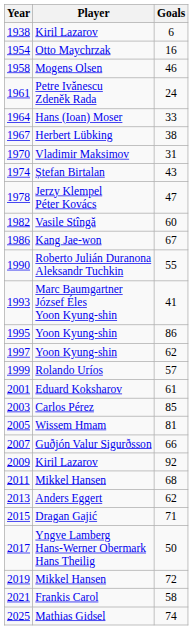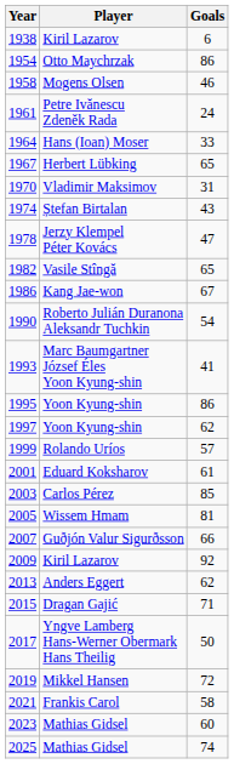 <table class="wikitable">
 <tr>
 <th>Year</th>
 <th>Player</th>
 <th>Goals</th>
 </tr>
 <tr>
 <td><a href='#'>1938</a></td>
 <td> <a href='#'>Kiril Lazarov</a></td>
 <td align=center>6</td>
 </tr>
 <tr>
 <td><a href='#'>1954</a></td>
 <td> <a href='#'>Otto Maychrzak</a></td>
-<td align=center>16</td>
+<td align=center>86</td>
 </tr>
 <tr>
 <td><a href='#'>1958</a></td>
 <td> <a href='#'>Mogens Olsen</a></td>
 <td align=center>46</td>
 </tr>
 <tr>
 <td><a href='#'>1961</a></td>
 <td> <a href='#'>Petre Ivănescu</a><br> <a href='#'>Zdeněk Rada</a></td>
 <td align=center>24</td>
 </tr>
 <tr>
 <td><a href='#'>1964</a></td>
 <td> <a href='#'>Hans (Ioan) Moser</a></td>
 <td align=center>33</td>
 </tr>
 <tr>
 <td><a href='#'>1967</a></td>
 <td> <a href='#'>Herbert Lübking</a></td>
-<td align=center>38</td>
+<td align=center>65</td>
 </tr>
 <tr>
 <td><a href='#'>1970</a></td>
 <td> <a href='#'>Vladimir Maksimov</a></td>
 <td align=center>31</td>
 </tr>
 <tr>
 <td><a href='#'>1974</a></td>
 <td> <a href='#'>Ștefan Birtalan</a></td>
 <td align=center>43</td>
 </tr>
 <tr>
 <td><a href='#'>1978</a></td>
 <td> <a href='#'>Jerzy Klempel</a><br> <a href='#'>Péter Kovács</a></td>
 <td align=center>47</td>
 </tr>
 <tr>
 <td><a href='#'>1982</a></td>
 <td> <a href='#'>Vasile Stîngă</a></td>
-<td align=center>60</td>
+<td align=center>65</td>
 </tr>
 <tr>
 <td><a href='#'>1986</a></td>
 <td> <a href='#'>Kang Jae-won</a></td>
 <td align=center>67</td>
 </tr>
 <tr>
 <td><a href='#'>1990</a></td>
 <td> <a href='#'>Roberto Julián Duranona</a><br> <a href='#'>Aleksandr Tuchkin</a></td>
-<td align=center>55</td>
+<td align=center>54</td>
 </tr>
 <tr>
 <td><a href='#'>1993</a></td>
 <td> <a href='#'>Marc Baumgartner</a><br> <a href='#'>József Éles</a><br> <a href='#'>Yoon Kyung-shin</a></td>
 <td align=center>41</td>
 </tr>
 <tr>
 <td><a href='#'>1995</a></td>
 <td> <a href='#'>Yoon Kyung-shin</a></td>
 <td align=center>86</td>
 </tr>
 <tr>
 <td><a href='#'>1997</a></td>
 <td> <a href='#'>Yoon Kyung-shin</a></td>
 <td align=center>62</td>
 </tr>
 <tr>
 <td><a href='#'>1999</a></td>
 <td> <a href='#'>Rolando Uríos</a></td>
 <td align=center>57</td>
 </tr>
 <tr>
 <td><a href='#'>2001</a></td>
 <td> <a href='#'>Eduard Koksharov</a></td>
 <td align=center>61</td>
 </tr>
 <tr>
 <td><a href='#'>2003</a></td>
 <td> <a href='#'>Carlos Pérez</a></td>
 <td align=center>85</td>
 </tr>
 <tr>
 <td><a href='#'>2005</a></td>
 <td> <a href='#'>Wissem Hmam</a></td>
 <td align=center>81</td>
 </tr>
 <tr>
 <td><a href='#'>2007</a></td>
 <td> <a href='#'>Guðjón Valur Sigurðsson</a></td>
 <td align=center>66</td>
 </tr>
 <tr>
 <td><a href='#'>2009</a></td>
 <td> <a href='#'>Kiril Lazarov</a></td>
 <td align=center>92</td>
 </tr>
 <tr>
-<td><a href='#'>2011</a></td>
-<td> <a href='#'>Mikkel Hansen</a></td>
-<td align=center>68</td>
-</tr>
-<tr>
 <td><a href='#'>2013</a></td>
 <td> <a href='#'>Anders Eggert</a></td>
 <td align=center>62</td>
 </tr>
 <tr>
 <td><a href='#'>2015</a></td>
 <td> <a href='#'>Dragan Gajić</a></td>
 <td align=center>71</td>
 </tr>
 <tr>
 <td><a href='#'>2017</a></td>
 <td> <a href='#'>Yngve Lamberg</a><br> <a href='#'>Hans-Werner Obermark</a><br> <a href='#'>Hans Theilig</a></td>
 <td align=center>50</td>
 </tr>
 <tr>
 <td><a href='#'>2019</a></td>
 <td> <a href='#'>Mikkel Hansen</a></td>
 <td align=center>72</td>
 </tr>
 <tr>
 <td><a href='#'>2021</a></td>
 <td> <a href='#'>Frankis Carol</a></td>
 <td align=center>58</td>
 </tr>
 <tr>
+<td><a href='#'>2023</a></td>
+<td> <a href='#'>Mathias Gidsel</a></td>
+<td align=center>60</td>
+</tr>
+<tr>
 <td><a href='#'>2025</a></td>
 <td> <a href='#'>Mathias Gidsel</a></td>
 <td align=center>74</td>
 </tr>
 </table>
